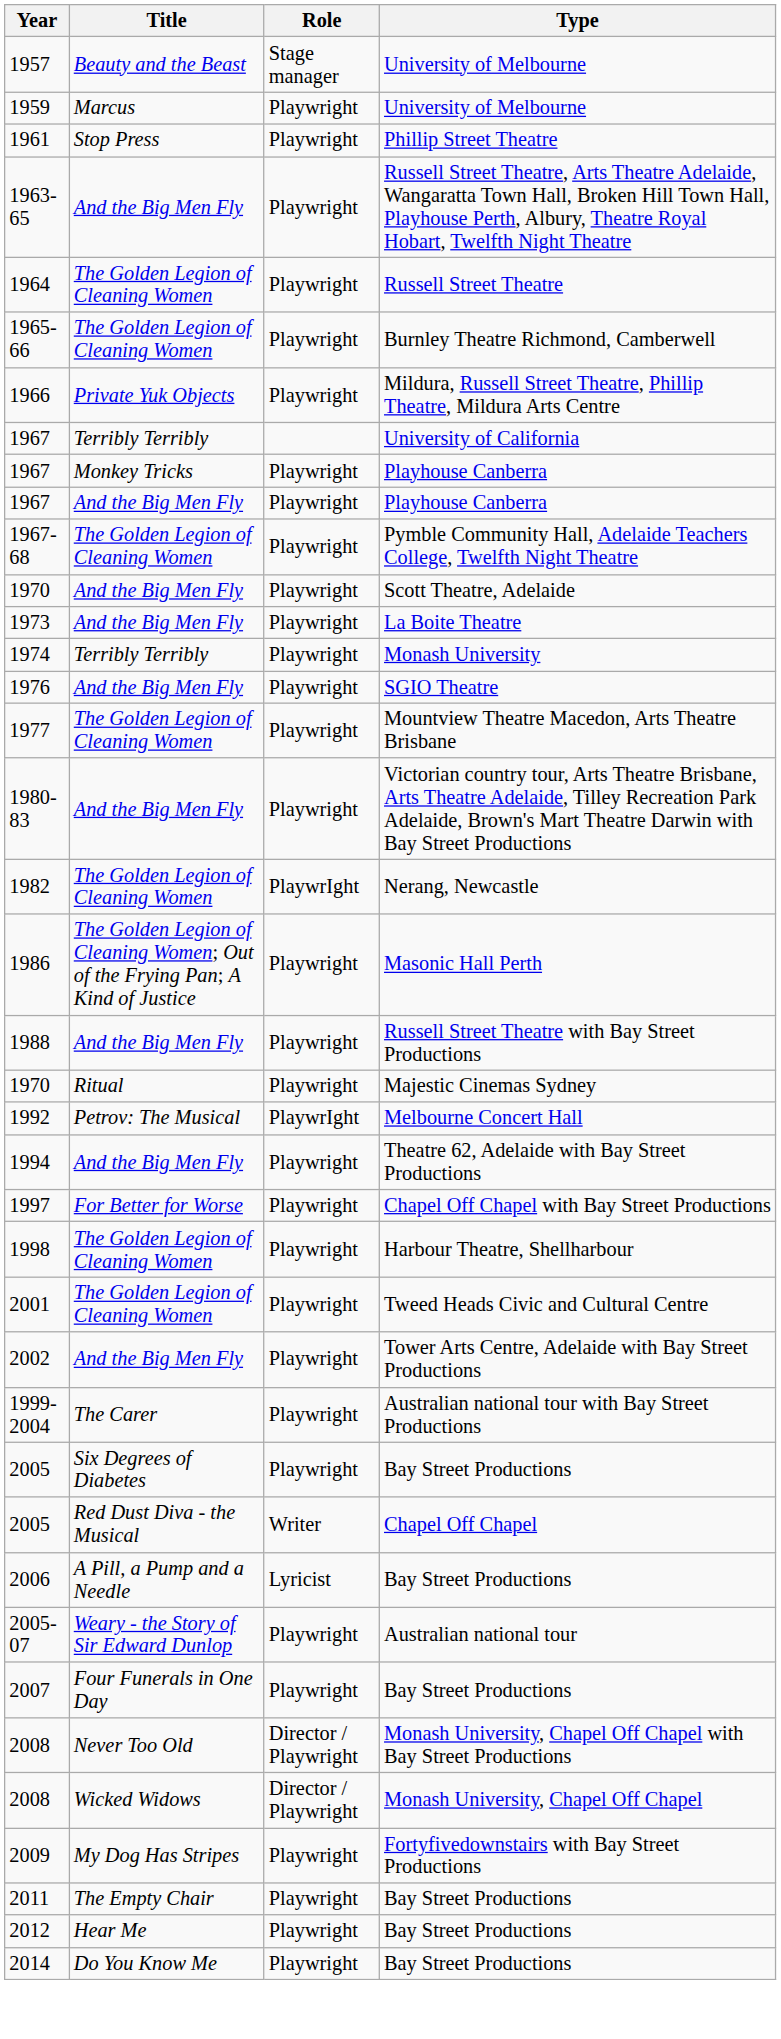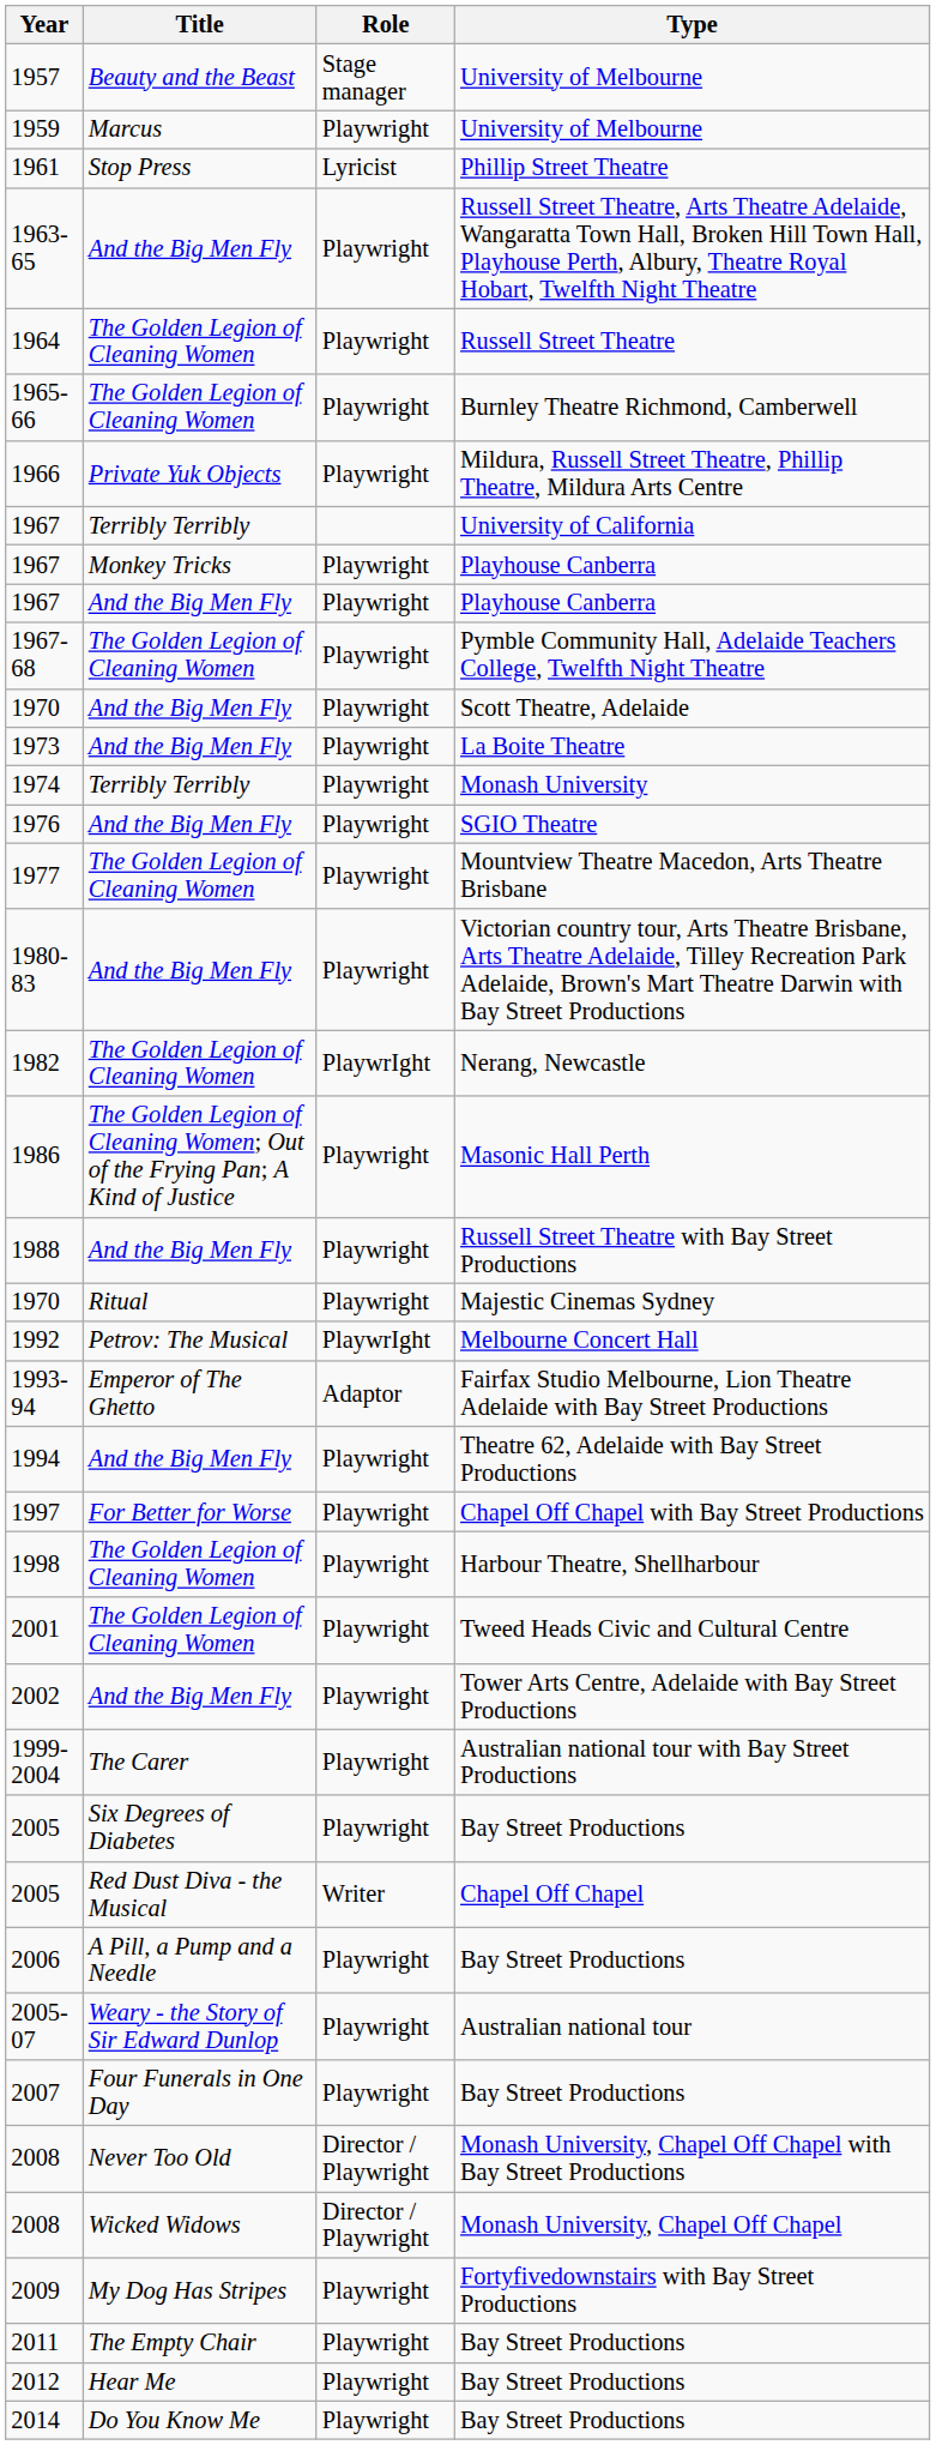 <table class="wikitable">
 <tr>
 <th>Year</th>
 <th>Title</th>
 <th>Role</th>
 <th>Type</th>
 </tr>
 <tr>
 <td>1957</td>
 <td><em><a href='#'>Beauty and the Beast</a></em></td>
 <td>Stage manager</td>
 <td><a href='#'>University of Melbourne</a></td>
 </tr>
 <tr>
 <td>1959</td>
 <td><em>Marcus</em></td>
 <td>Playwright</td>
 <td><a href='#'>University of Melbourne</a></td>
 </tr>
 <tr>
 <td>1961</td>
 <td><em>Stop Press</em></td>
-<td>Playwright</td>
+<td>Lyricist</td>
 <td><a href='#'>Phillip Street Theatre</a></td>
 </tr>
 <tr>
 <td>1963-65</td>
 <td><em><a href='#'>And the Big Men Fly</a></em></td>
 <td>Playwright</td>
 <td><a href='#'>Russell Street Theatre</a>, <a href='#'>Arts Theatre Adelaide</a>, Wangaratta Town Hall, Broken Hill Town Hall, <a href='#'>Playhouse Perth</a>, Albury, <a href='#'>Theatre Royal Hobart</a>, <a href='#'>Twelfth Night Theatre</a></td>
 </tr>
 <tr>
 <td>1964</td>
 <td><em><a href='#'>The Golden Legion of Cleaning Women</a></em></td>
 <td>Playwright</td>
 <td><a href='#'>Russell Street Theatre</a></td>
 </tr>
 <tr>
 <td>1965-66</td>
 <td><em><a href='#'>The Golden Legion of Cleaning Women</a></em></td>
 <td>Playwright</td>
 <td>Burnley Theatre Richmond, Camberwell</td>
 </tr>
 <tr>
 <td>1966</td>
 <td><em><a href='#'>Private Yuk Objects</a></em></td>
 <td>Playwright</td>
 <td>Mildura, <a href='#'>Russell Street Theatre</a>, <a href='#'>Phillip Theatre</a>, Mildura Arts Centre</td>
 </tr>
 <tr>
 <td>1967</td>
 <td><em>Terribly Terribly</em></td>
 <td></td>
 <td><a href='#'>University of California</a></td>
 </tr>
 <tr>
 <td>1967</td>
 <td><em>Monkey Tricks</em></td>
 <td>Playwright</td>
 <td><a href='#'>Playhouse Canberra</a></td>
 </tr>
 <tr>
 <td>1967</td>
 <td><em><a href='#'>And the Big Men Fly</a></em></td>
 <td>Playwright</td>
 <td><a href='#'>Playhouse Canberra</a></td>
 </tr>
 <tr>
 <td>1967-68</td>
 <td><em><a href='#'>The Golden Legion of Cleaning Women</a></em></td>
 <td>Playwright</td>
 <td>Pymble Community Hall, <a href='#'>Adelaide Teachers College</a>, <a href='#'>Twelfth Night Theatre</a></td>
 </tr>
 <tr>
 <td>1970</td>
 <td><em><a href='#'>And the Big Men Fly</a></em></td>
 <td>Playwright</td>
 <td>Scott Theatre, Adelaide</td>
 </tr>
 <tr>
 <td>1973</td>
 <td><em><a href='#'>And the Big Men Fly</a></em></td>
 <td>Playwright</td>
 <td><a href='#'>La Boite Theatre</a></td>
 </tr>
 <tr>
 <td>1974</td>
 <td><em>Terribly Terribly</em></td>
 <td>Playwright</td>
 <td><a href='#'>Monash University</a></td>
 </tr>
 <tr>
 <td>1976</td>
 <td><em><a href='#'>And the Big Men Fly</a></em></td>
 <td>Playwright</td>
 <td><a href='#'>SGIO Theatre</a></td>
 </tr>
 <tr>
 <td>1977</td>
 <td><em><a href='#'>The Golden Legion of Cleaning Women</a></em></td>
 <td>Playwright</td>
 <td>Mountview Theatre Macedon, Arts Theatre Brisbane</td>
 </tr>
 <tr>
 <td>1980-83</td>
 <td><em><a href='#'>And the Big Men Fly</a></em></td>
 <td>Playwright</td>
 <td>Victorian country tour, Arts Theatre Brisbane, <a href='#'>Arts Theatre Adelaide</a>, Tilley Recreation Park Adelaide, Brown's Mart Theatre Darwin with Bay Street Productions</td>
 </tr>
 <tr>
 <td>1982</td>
 <td><em><a href='#'>The Golden Legion of Cleaning Women</a></em></td>
 <td>PlaywrIght</td>
 <td>Nerang, Newcastle</td>
 </tr>
 <tr>
 <td>1986</td>
 <td><em><a href='#'>The Golden Legion of Cleaning Women</a></em>; <em>Out of the Frying Pan</em>; <em>A Kind of Justice</em></td>
 <td>Playwright</td>
 <td><a href='#'>Masonic Hall Perth</a></td>
 </tr>
 <tr>
 <td>1988</td>
 <td><em><a href='#'>And the Big Men Fly</a></em></td>
 <td>Playwright</td>
 <td><a href='#'>Russell Street Theatre</a> with Bay Street Productions</td>
 </tr>
 <tr>
 <td>1970</td>
 <td><em>Ritual</em></td>
 <td>Playwright</td>
 <td>Majestic Cinemas Sydney</td>
 </tr>
 <tr>
 <td>1992</td>
 <td><em>Petrov: The Musical</em></td>
 <td>PlaywrIght</td>
 <td><a href='#'>Melbourne Concert Hall</a></td>
 </tr>
 <tr>
+<td>1993-94</td>
+<td><em>Emperor of The Ghetto</em></td>
+<td>Adaptor</td>
+<td>Fairfax Studio Melbourne, Lion Theatre Adelaide with Bay Street Productions</td>
+</tr>
+<tr>
 <td>1994</td>
 <td><em><a href='#'>And the Big Men Fly</a></em></td>
 <td>Playwright</td>
 <td>Theatre 62, Adelaide with Bay Street Productions</td>
 </tr>
 <tr>
 <td>1997</td>
 <td><em><a href='#'>For Better for Worse</a></em></td>
 <td>Playwright</td>
 <td><a href='#'>Chapel Off Chapel</a> with Bay Street Productions</td>
 </tr>
 <tr>
 <td>1998</td>
 <td><em><a href='#'>The Golden Legion of Cleaning Women</a></em></td>
 <td>Playwright</td>
 <td>Harbour Theatre, Shellharbour</td>
 </tr>
 <tr>
 <td>2001</td>
 <td><em><a href='#'>The Golden Legion of Cleaning Women</a></em></td>
 <td>Playwright</td>
 <td>Tweed Heads Civic and Cultural Centre</td>
 </tr>
 <tr>
 <td>2002</td>
 <td><em><a href='#'>And the Big Men Fly</a></em></td>
 <td>Playwright</td>
 <td>Tower Arts Centre, Adelaide with Bay Street Productions</td>
 </tr>
 <tr>
 <td>1999-2004</td>
 <td><em>The Carer</em></td>
 <td>Playwright</td>
 <td>Australian national tour with Bay Street Productions</td>
 </tr>
 <tr>
 <td>2005</td>
 <td><em>Six Degrees of Diabetes</em></td>
 <td>Playwright</td>
 <td>Bay Street Productions</td>
 </tr>
 <tr>
 <td>2005</td>
 <td><em>Red Dust Diva - the Musical</em></td>
 <td>Writer</td>
 <td><a href='#'>Chapel Off Chapel</a></td>
 </tr>
 <tr>
 <td>2006</td>
 <td><em>A Pill, a Pump and a Needle</em></td>
-<td>Lyricist</td>
+<td>Playwright</td>
 <td>Bay Street Productions</td>
 </tr>
 <tr>
 <td>2005-07</td>
 <td><em><a href='#'>Weary - the Story of Sir Edward Dunlop</a></em></td>
 <td>Playwright</td>
 <td>Australian national tour</td>
 </tr>
 <tr>
 <td>2007</td>
 <td><em>Four Funerals in One Day</em></td>
 <td>Playwright</td>
 <td>Bay Street Productions</td>
 </tr>
 <tr>
 <td>2008</td>
 <td><em>Never Too Old</em></td>
 <td>Director / Playwright</td>
 <td><a href='#'>Monash University</a>, <a href='#'>Chapel Off Chapel</a> with Bay Street Productions</td>
 </tr>
 <tr>
 <td>2008</td>
 <td><em>Wicked Widows</em></td>
 <td>Director / Playwright</td>
 <td><a href='#'>Monash University</a>, <a href='#'>Chapel Off Chapel</a></td>
 </tr>
 <tr>
 <td>2009</td>
 <td><em>My Dog Has Stripes</em></td>
 <td>Playwright</td>
 <td><a href='#'>Fortyfivedownstairs</a> with Bay Street Productions</td>
 </tr>
 <tr>
 <td>2011</td>
 <td><em>The Empty Chair</em></td>
 <td>Playwright</td>
 <td>Bay Street Productions</td>
 </tr>
 <tr>
 <td>2012</td>
 <td><em>Hear Me</em></td>
 <td>Playwright</td>
 <td>Bay Street Productions</td>
 </tr>
 <tr>
 <td>2014</td>
 <td><em>Do You Know Me</em></td>
 <td>Playwright</td>
 <td>Bay Street Productions</td>
 </tr>
 </table>
